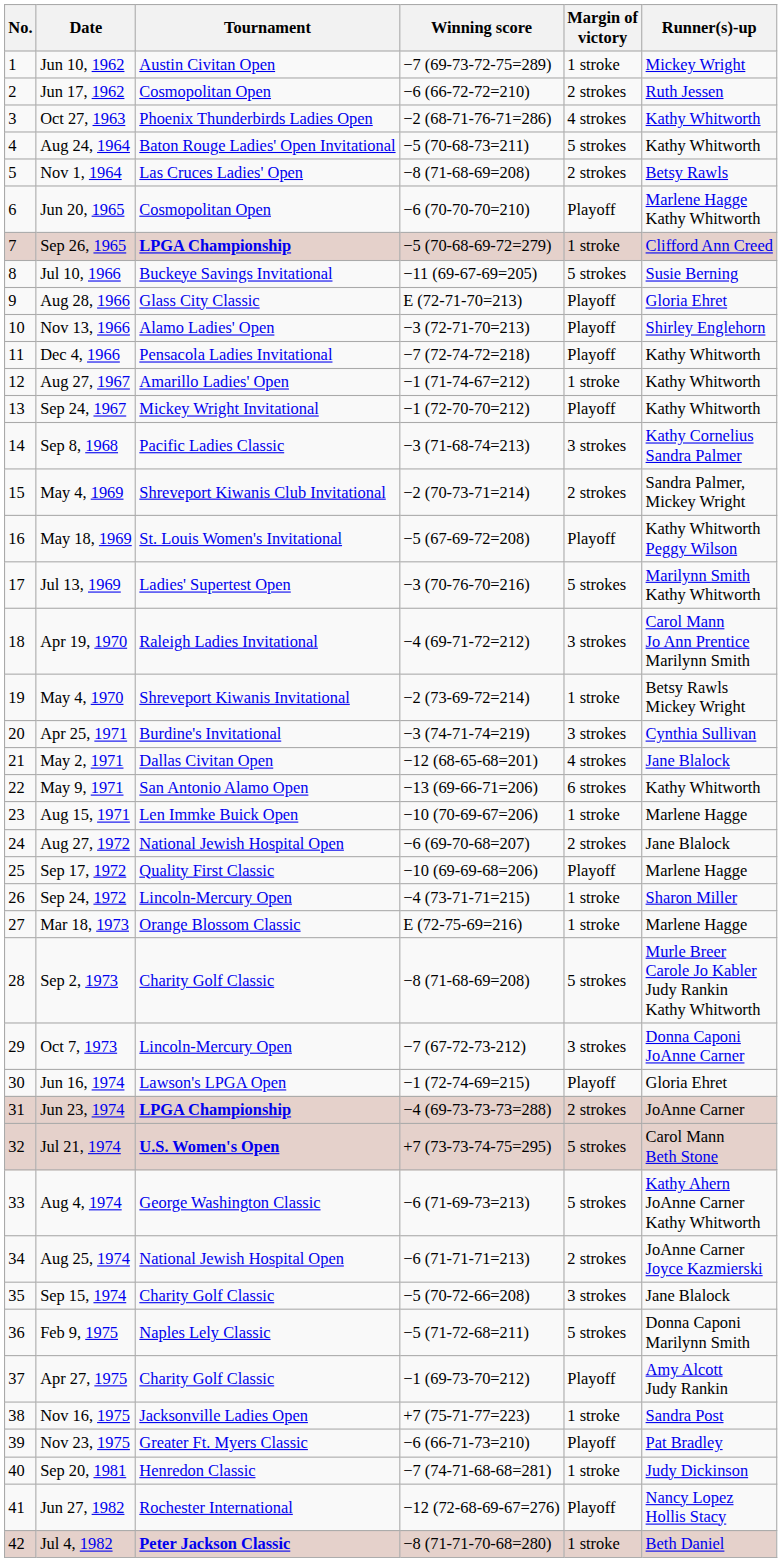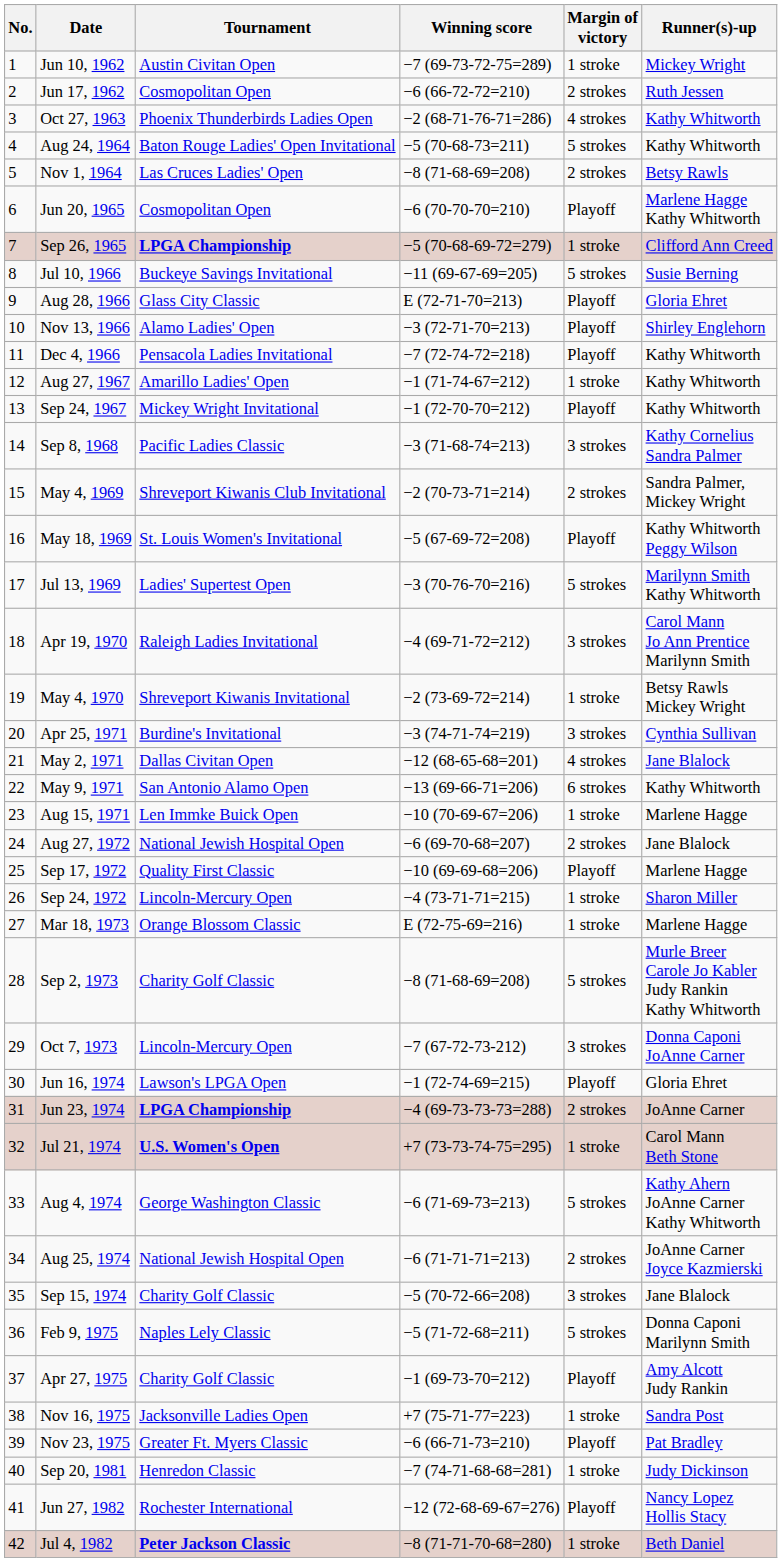 <table class="wikitable" style="font-size:95%;">
 <tr>
 <th>No.</th>
 <th>Date</th>
 <th>Tournament</th>
 <th>Winning score</th>
 <th>Margin of<br>victory</th>
 <th>Runner(s)-up</th>
 </tr>
 <tr>
 <td>1</td>
 <td>Jun 10, <a href='#'>1962</a></td>
 <td><a href='#'>Austin Civitan Open</a></td>
 <td>−7 (69-73-72-75=289)</td>
 <td>1 stroke</td>
 <td> <a href='#'>Mickey Wright</a></td>
 </tr>
 <tr>
 <td>2</td>
 <td>Jun 17, <a href='#'>1962</a></td>
 <td><a href='#'>Cosmopolitan Open</a></td>
 <td>−6 (66-72-72=210)</td>
 <td>2 strokes</td>
 <td> <a href='#'>Ruth Jessen</a></td>
 </tr>
 <tr>
 <td>3</td>
 <td>Oct 27, <a href='#'>1963</a></td>
 <td><a href='#'>Phoenix Thunderbirds Ladies Open</a></td>
 <td>−2 (68-71-76-71=286)</td>
 <td>4 strokes</td>
 <td> <a href='#'>Kathy Whitworth</a></td>
 </tr>
 <tr>
 <td>4</td>
 <td>Aug 24, <a href='#'>1964</a></td>
 <td><a href='#'>Baton Rouge Ladies' Open Invitational</a></td>
 <td>−5 (70-68-73=211)</td>
 <td>5 strokes</td>
 <td> Kathy Whitworth</td>
 </tr>
 <tr>
 <td>5</td>
 <td>Nov 1, <a href='#'>1964</a></td>
 <td><a href='#'>Las Cruces Ladies' Open</a></td>
 <td>−8 (71-68-69=208)</td>
 <td>2 strokes</td>
 <td> <a href='#'>Betsy Rawls</a></td>
 </tr>
 <tr>
 <td>6</td>
 <td>Jun 20, <a href='#'>1965</a></td>
 <td><a href='#'>Cosmopolitan Open</a></td>
 <td>−6 (70-70-70=210)</td>
 <td>Playoff</td>
 <td> <a href='#'>Marlene Hagge</a><br> Kathy Whitworth</td>
 </tr>
 <tr style="background:#e5d1cb;">
 <td>7</td>
 <td>Sep 26, <a href='#'>1965</a></td>
 <td><strong><a href='#'>LPGA Championship</a></strong></td>
 <td>−5 (70-68-69-72=279)</td>
 <td>1 stroke</td>
 <td> <a href='#'>Clifford Ann Creed</a></td>
 </tr>
 <tr>
 <td>8</td>
 <td>Jul 10, <a href='#'>1966</a></td>
 <td><a href='#'>Buckeye Savings Invitational</a></td>
 <td>−11 (69-67-69=205)</td>
 <td>5 strokes</td>
 <td> <a href='#'>Susie Berning</a></td>
 </tr>
 <tr>
 <td>9</td>
 <td>Aug 28, <a href='#'>1966</a></td>
 <td><a href='#'>Glass City Classic</a></td>
 <td>E (72-71-70=213)</td>
 <td>Playoff</td>
 <td> <a href='#'>Gloria Ehret</a></td>
 </tr>
 <tr>
 <td>10</td>
 <td>Nov 13, <a href='#'>1966</a></td>
 <td><a href='#'>Alamo Ladies' Open</a></td>
 <td>−3 (72-71-70=213)</td>
 <td>Playoff</td>
 <td> <a href='#'>Shirley Englehorn</a></td>
 </tr>
 <tr>
 <td>11</td>
 <td>Dec 4, <a href='#'>1966</a></td>
 <td><a href='#'>Pensacola Ladies Invitational</a></td>
 <td>−7 (72-74-72=218)</td>
 <td>Playoff</td>
 <td> Kathy Whitworth</td>
 </tr>
 <tr>
 <td>12</td>
 <td>Aug 27, <a href='#'>1967</a></td>
 <td><a href='#'>Amarillo Ladies' Open</a></td>
 <td>−1 (71-74-67=212)</td>
 <td>1 stroke</td>
 <td> Kathy Whitworth</td>
 </tr>
 <tr>
 <td>13</td>
 <td>Sep 24, <a href='#'>1967</a></td>
 <td><a href='#'>Mickey Wright Invitational</a></td>
 <td>−1 (72-70-70=212)</td>
 <td>Playoff</td>
 <td> Kathy Whitworth</td>
 </tr>
 <tr>
 <td>14</td>
 <td>Sep 8, <a href='#'>1968</a></td>
 <td><a href='#'>Pacific Ladies Classic</a></td>
 <td>−3 (71-68-74=213)</td>
 <td>3 strokes</td>
 <td> <a href='#'>Kathy Cornelius</a><br> <a href='#'>Sandra Palmer</a></td>
 </tr>
 <tr>
 <td>15</td>
 <td>May 4, <a href='#'>1969</a></td>
 <td><a href='#'>Shreveport Kiwanis Club Invitational</a></td>
 <td>−2 (70-73-71=214)</td>
 <td>2 strokes</td>
 <td> Sandra Palmer,<br> Mickey Wright</td>
 </tr>
 <tr>
 <td>16</td>
 <td>May 18, <a href='#'>1969</a></td>
 <td><a href='#'>St. Louis Women's Invitational</a></td>
 <td>−5 (67-69-72=208)</td>
 <td>Playoff</td>
 <td> Kathy Whitworth<br> <a href='#'>Peggy Wilson</a></td>
 </tr>
 <tr>
 <td>17</td>
 <td>Jul 13, <a href='#'>1969</a></td>
 <td><a href='#'>Ladies' Supertest Open</a></td>
 <td>−3 (70-76-70=216)</td>
 <td>5 strokes</td>
 <td> <a href='#'>Marilynn Smith</a><br> Kathy Whitworth</td>
 </tr>
 <tr>
 <td>18</td>
 <td>Apr 19, <a href='#'>1970</a></td>
 <td><a href='#'>Raleigh Ladies Invitational</a></td>
 <td>−4 (69-71-72=212)</td>
 <td>3 strokes</td>
 <td> <a href='#'>Carol Mann</a><br> <a href='#'>Jo Ann Prentice</a><br> Marilynn Smith</td>
 </tr>
 <tr>
 <td>19</td>
 <td>May 4, <a href='#'>1970</a></td>
 <td><a href='#'>Shreveport Kiwanis Invitational</a></td>
 <td>−2 (73-69-72=214)</td>
 <td>1 stroke</td>
 <td> Betsy Rawls<br> Mickey Wright</td>
 </tr>
 <tr>
 <td>20</td>
 <td>Apr 25, <a href='#'>1971</a></td>
 <td><a href='#'>Burdine's Invitational</a></td>
 <td>−3 (74-71-74=219)</td>
 <td>3 strokes</td>
 <td> <a href='#'>Cynthia Sullivan</a></td>
 </tr>
 <tr>
 <td>21</td>
 <td>May 2, <a href='#'>1971</a></td>
 <td><a href='#'>Dallas Civitan Open</a></td>
 <td>−12 (68-65-68=201)</td>
 <td>4 strokes</td>
 <td> <a href='#'>Jane Blalock</a></td>
 </tr>
 <tr>
 <td>22</td>
 <td>May 9, <a href='#'>1971</a></td>
 <td><a href='#'>San Antonio Alamo Open</a></td>
 <td>−13 (69-66-71=206)</td>
 <td>6 strokes</td>
 <td> Kathy Whitworth</td>
 </tr>
 <tr>
 <td>23</td>
 <td>Aug 15, <a href='#'>1971</a></td>
 <td><a href='#'>Len Immke Buick Open</a></td>
 <td>−10 (70-69-67=206)</td>
 <td>1 stroke</td>
 <td> Marlene Hagge</td>
 </tr>
 <tr>
 <td>24</td>
 <td>Aug 27, <a href='#'>1972</a></td>
 <td><a href='#'>National Jewish Hospital Open</a></td>
 <td>−6 (69-70-68=207)</td>
 <td>2 strokes</td>
 <td> Jane Blalock</td>
 </tr>
 <tr>
 <td>25</td>
 <td>Sep 17, <a href='#'>1972</a></td>
 <td><a href='#'>Quality First Classic</a></td>
 <td>−10 (69-69-68=206)</td>
 <td>Playoff</td>
 <td> Marlene Hagge</td>
 </tr>
 <tr>
 <td>26</td>
 <td>Sep 24, <a href='#'>1972</a></td>
 <td><a href='#'>Lincoln-Mercury Open</a></td>
 <td>−4 (73-71-71=215)</td>
 <td>1 stroke</td>
 <td> <a href='#'>Sharon Miller</a></td>
 </tr>
 <tr>
 <td>27</td>
 <td>Mar 18, <a href='#'>1973</a></td>
 <td><a href='#'>Orange Blossom Classic</a></td>
 <td>E (72-75-69=216)</td>
 <td>1 stroke</td>
 <td> Marlene Hagge</td>
 </tr>
 <tr>
 <td>28</td>
 <td>Sep 2, <a href='#'>1973</a></td>
 <td><a href='#'>Charity Golf Classic</a></td>
 <td>−8 (71-68-69=208)</td>
 <td>5 strokes</td>
 <td> <a href='#'>Murle Breer</a><br> <a href='#'>Carole Jo Kabler</a><br> Judy Rankin<br> Kathy Whitworth</td>
 </tr>
 <tr>
 <td>29</td>
 <td>Oct 7, <a href='#'>1973</a></td>
 <td><a href='#'>Lincoln-Mercury Open</a></td>
 <td>−7 (67-72-73-212)</td>
 <td>3 strokes</td>
 <td> <a href='#'>Donna Caponi</a><br> <a href='#'>JoAnne Carner</a></td>
 </tr>
 <tr>
 <td>30</td>
 <td>Jun 16, <a href='#'>1974</a></td>
 <td><a href='#'>Lawson's LPGA Open</a></td>
 <td>−1 (72-74-69=215)</td>
 <td>Playoff</td>
 <td> Gloria Ehret</td>
 </tr>
 <tr style="background:#e5d1cb;">
 <td>31</td>
 <td>Jun 23, <a href='#'>1974</a></td>
 <td><strong><a href='#'>LPGA Championship</a></strong></td>
 <td>−4 (69-73-73-73=288)</td>
 <td>2 strokes</td>
 <td> JoAnne Carner</td>
 </tr>
 <tr style="background:#e5d1cb;">
 <td>32</td>
 <td>Jul 21, <a href='#'>1974</a></td>
 <td><strong><a href='#'>U.S. Women's Open</a></strong></td>
 <td>+7 (73-73-74-75=295)</td>
-<td>5 strokes</td>
+<td>1 stroke</td>
 <td> Carol Mann<br> <a href='#'>Beth Stone</a></td>
 </tr>
 <tr>
 <td>33</td>
 <td>Aug 4, <a href='#'>1974</a></td>
 <td><a href='#'>George Washington Classic</a></td>
 <td>−6 (71-69-73=213)</td>
 <td>5 strokes</td>
 <td> <a href='#'>Kathy Ahern</a><br> JoAnne Carner<br> Kathy Whitworth</td>
 </tr>
 <tr>
 <td>34</td>
 <td>Aug 25, <a href='#'>1974</a></td>
 <td><a href='#'>National Jewish Hospital Open</a></td>
 <td>−6 (71-71-71=213)</td>
 <td>2 strokes</td>
 <td> JoAnne Carner<br> <a href='#'>Joyce Kazmierski</a></td>
 </tr>
 <tr>
 <td>35</td>
 <td>Sep 15, <a href='#'>1974</a></td>
 <td><a href='#'>Charity Golf Classic</a></td>
 <td>−5 (70-72-66=208)</td>
 <td>3 strokes</td>
 <td> Jane Blalock</td>
 </tr>
 <tr>
 <td>36</td>
 <td>Feb 9, <a href='#'>1975</a></td>
 <td><a href='#'>Naples Lely Classic</a></td>
 <td>−5 (71-72-68=211)</td>
 <td>5 strokes</td>
 <td> Donna Caponi<br> Marilynn Smith</td>
 </tr>
 <tr>
 <td>37</td>
 <td>Apr 27, <a href='#'>1975</a></td>
 <td><a href='#'>Charity Golf Classic</a></td>
 <td>−1 (69-73-70=212)</td>
 <td>Playoff</td>
 <td> <a href='#'>Amy Alcott</a><br> Judy Rankin</td>
 </tr>
 <tr>
 <td>38</td>
 <td>Nov 16, <a href='#'>1975</a></td>
 <td><a href='#'>Jacksonville Ladies Open</a></td>
 <td>+7 (75-71-77=223)</td>
 <td>1 stroke</td>
 <td> <a href='#'>Sandra Post</a></td>
 </tr>
 <tr>
 <td>39</td>
 <td>Nov 23, <a href='#'>1975</a></td>
 <td><a href='#'>Greater Ft. Myers Classic</a></td>
 <td>−6 (66-71-73=210)</td>
 <td>Playoff</td>
 <td> <a href='#'>Pat Bradley</a></td>
 </tr>
 <tr>
 <td>40</td>
 <td>Sep 20, <a href='#'>1981</a></td>
 <td><a href='#'>Henredon Classic</a></td>
 <td>−7 (74-71-68-68=281)</td>
 <td>1 stroke</td>
 <td> <a href='#'>Judy Dickinson</a></td>
 </tr>
 <tr>
 <td>41</td>
 <td>Jun 27, <a href='#'>1982</a></td>
 <td><a href='#'>Rochester International</a></td>
 <td>−12 (72-68-69-67=276)</td>
 <td>Playoff</td>
 <td> <a href='#'>Nancy Lopez</a><br> <a href='#'>Hollis Stacy</a></td>
 </tr>
 <tr style="background:#e5d1cb;">
 <td>42</td>
 <td>Jul 4, <a href='#'>1982</a></td>
 <td><strong><a href='#'>Peter Jackson Classic</a></strong></td>
 <td>−8 (71-71-70-68=280)</td>
 <td>1 stroke</td>
 <td> <a href='#'>Beth Daniel</a></td>
 </tr>
 </table>
